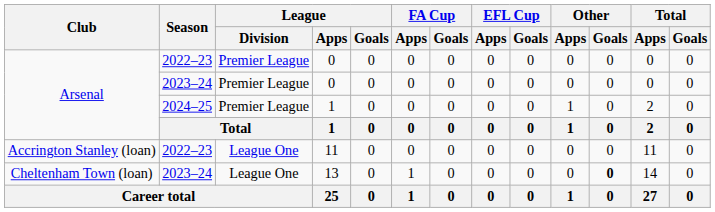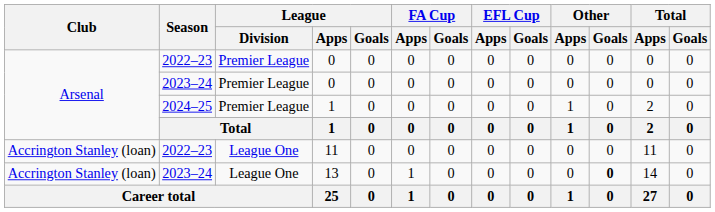 <table class=wikitable style=text-align:center>
 <tr>
 <th rowspan=2>Club</th>
 <th rowspan=2>Season</th>
 <th colspan=3>League</th>
 <th colspan=2><a href='#'>FA Cup</a></th>
 <th colspan=2><a href='#'>EFL Cup</a></th>
 <th colspan=2>Other</th>
 <th colspan=2>Total</th>
 </tr>
 <tr>
 <th>Division</th>
 <th>Apps</th>
 <th>Goals</th>
 <th>Apps</th>
 <th>Goals</th>
 <th>Apps</th>
 <th>Goals</th>
 <th>Apps</th>
 <th>Goals</th>
 <th>Apps</th>
 <th>Goals</th>
 </tr>
 <tr>
 <td rowspan=4><a href='#'>Arsenal</a></td>
 <td><a href='#'>2022–23</a></td>
 <td><a href='#'>Premier League</a></td>
 <td>0</td>
 <td>0</td>
 <td>0</td>
 <td>0</td>
 <td>0</td>
 <td>0</td>
 <td>0</td>
 <td>0</td>
 <td>0</td>
 <td>0</td>
 </tr>
 <tr>
 <td><a href='#'>2023–24</a></td>
 <td>Premier League</td>
 <td>0</td>
 <td>0</td>
 <td>0</td>
 <td>0</td>
 <td>0</td>
 <td>0</td>
 <td>0</td>
 <td>0</td>
 <td>0</td>
 <td>0</td>
 </tr>
 <tr>
 <td><a href='#'>2024–25</a></td>
 <td>Premier League</td>
 <td>1</td>
 <td>0</td>
 <td>0</td>
 <td>0</td>
 <td>0</td>
 <td>0</td>
 <td>1</td>
 <td>0</td>
 <td>2</td>
 <td>0</td>
 </tr>
 <tr>
 <th colspan="2">Total</th>
 <th>1</th>
 <th>0</th>
 <th>0</th>
 <th>0</th>
 <th>0</th>
 <th>0</th>
 <th>1</th>
 <th>0</th>
 <th>2</th>
 <th>0</th>
 </tr>
 <tr>
 <td><a href='#'>Accrington Stanley</a> (loan)</td>
 <td><a href='#'>2022–23</a></td>
 <td><a href='#'>League One</a></td>
 <td>11</td>
 <td>0</td>
 <td>0</td>
 <td>0</td>
 <td>0</td>
 <td>0</td>
 <td>0</td>
 <td>0</td>
 <td>11</td>
 <td>0</td>
 </tr>
 <tr>
-<td><a href='#'>Cheltenham Town</a> (loan)</td>
+<td><a href='#'>Accrington Stanley</a> (loan)</td>
 <td><a href='#'>2023–24</a></td>
 <td>League One</td>
 <td>13</td>
 <td>0</td>
 <td>1</td>
 <td>0</td>
 <td>0</td>
 <td>0</td>
 <td>0</td>
 <td><strong>0</strong></td>
 <td>14</td>
 <td>0</td>
 </tr>
 <tr>
 <th colspan="3">Career total</th>
 <th>25</th>
 <th>0</th>
 <th>1</th>
 <th>0</th>
 <th>0</th>
 <th>0</th>
 <th>1</th>
 <th>0</th>
 <th>27</th>
 <th>0</th>
 </tr>
 </table>
